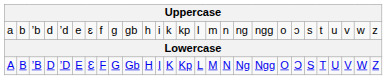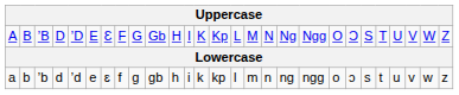 <table class="wikitable">
 <tr -->
 <th colspan="27">Uppercase</th>
+</tr>
+<tr -->
+<td><a href='#'>A</a></td>
+<td><a href='#'>B</a></td>
+<td><a href='#'>ʼB</a></td>
+<td><a href='#'>D</a></td>
+<td><a href='#'>ʼD</a></td>
+<td><a href='#'>E</a></td>
+<td><a href='#'>Ɛ</a></td>
+<td><a href='#'>F</a></td>
+<td><a href='#'>G</a></td>
+<td><a href='#'>Gb</a></td>
+<td><a href='#'>H</a></td>
+<td><a href='#'>I</a></td>
+<td><a href='#'>K</a></td>
+<td><a href='#'>Kp</a></td>
+<td><a href='#'>L</a></td>
+<td><a href='#'>M</a></td>
+<td><a href='#'>N</a></td>
+<td><a href='#'>Ng</a></td>
+<td><a href='#'>Ngg</a></td>
+<td><a href='#'>O</a></td>
+<td><a href='#'>Ɔ</a></td>
+<td><a href='#'>S</a></td>
+<td><a href='#'>T</a></td>
+<td><a href='#'>U</a></td>
+<td><a href='#'>V</a></td>
+<td><a href='#'>W</a></td>
+<td><a href='#'>Z</a></td>
+</tr>
+<tr -->
+<th colspan="27">Lowercase</th>
 </tr>
 <tr -->
 <td>a</td>
 <td>b</td>
 <td>ʼb</td>
 <td>d</td>
 <td>ʼd</td>
 <td>e</td>
 <td>ɛ</td>
 <td>f</td>
 <td>g</td>
 <td>gb</td>
 <td>h</td>
 <td>i</td>
 <td>k</td>
 <td>kp</td>
 <td>l</td>
 <td>m</td>
 <td>n</td>
 <td>ng</td>
 <td>ngg</td>
 <td>o</td>
 <td>ɔ</td>
 <td>s</td>
 <td>t</td>
 <td>u</td>
 <td>v</td>
 <td>w</td>
 <td>z</td>
 </tr>
-<tr -->
-<th colspan="27">Lowercase</th>
-</tr>
-<tr -->
-<td><a href='#'>A</a></td>
-<td><a href='#'>B</a></td>
-<td><a href='#'>ʼB</a></td>
-<td><a href='#'>D</a></td>
-<td><a href='#'>ʼD</a></td>
-<td><a href='#'>E</a></td>
-<td><a href='#'>Ɛ</a></td>
-<td><a href='#'>F</a></td>
-<td><a href='#'>G</a></td>
-<td><a href='#'>Gb</a></td>
-<td><a href='#'>H</a></td>
-<td><a href='#'>I</a></td>
-<td><a href='#'>K</a></td>
-<td><a href='#'>Kp</a></td>
-<td><a href='#'>L</a></td>
-<td><a href='#'>M</a></td>
-<td><a href='#'>N</a></td>
-<td><a href='#'>Ng</a></td>
-<td><a href='#'>Ngg</a></td>
-<td><a href='#'>O</a></td>
-<td><a href='#'>Ɔ</a></td>
-<td><a href='#'>S</a></td>
-<td><a href='#'>T</a></td>
-<td><a href='#'>U</a></td>
-<td><a href='#'>V</a></td>
-<td><a href='#'>W</a></td>
-<td><a href='#'>Z</a></td>
-</tr>
 </table>
